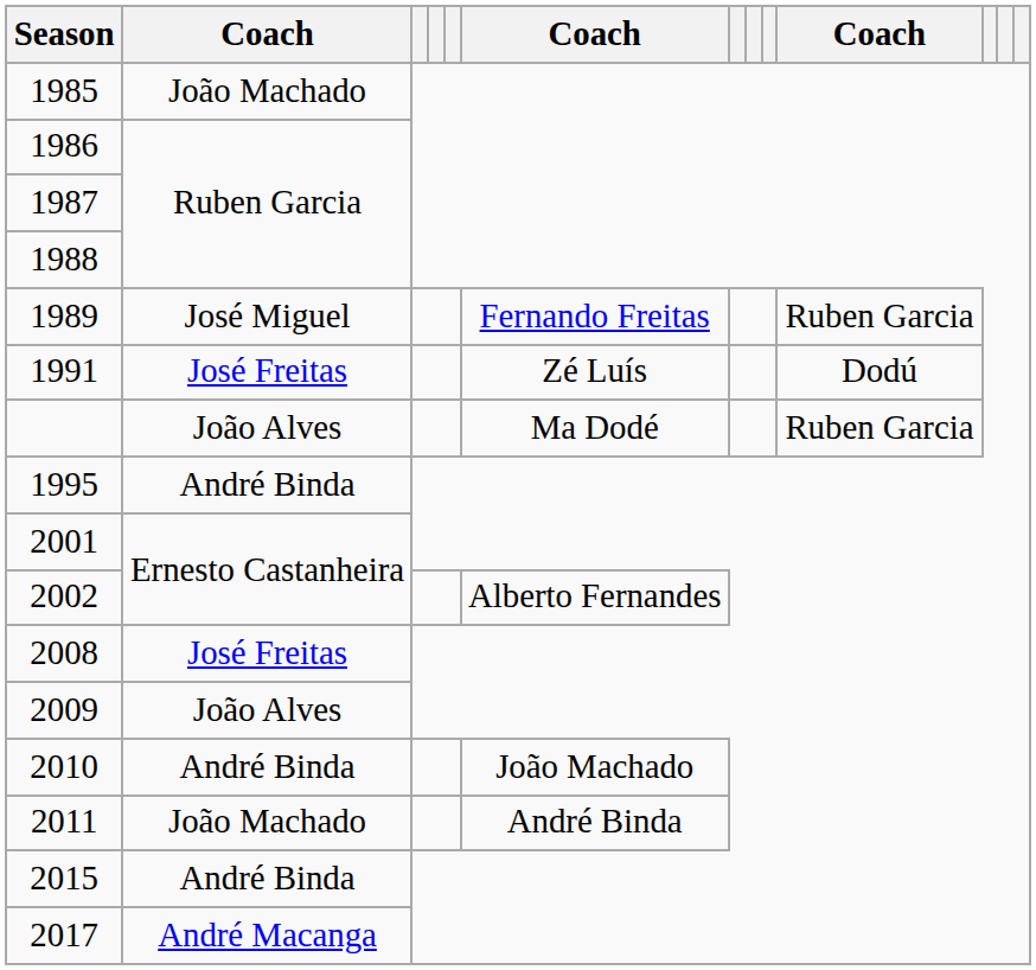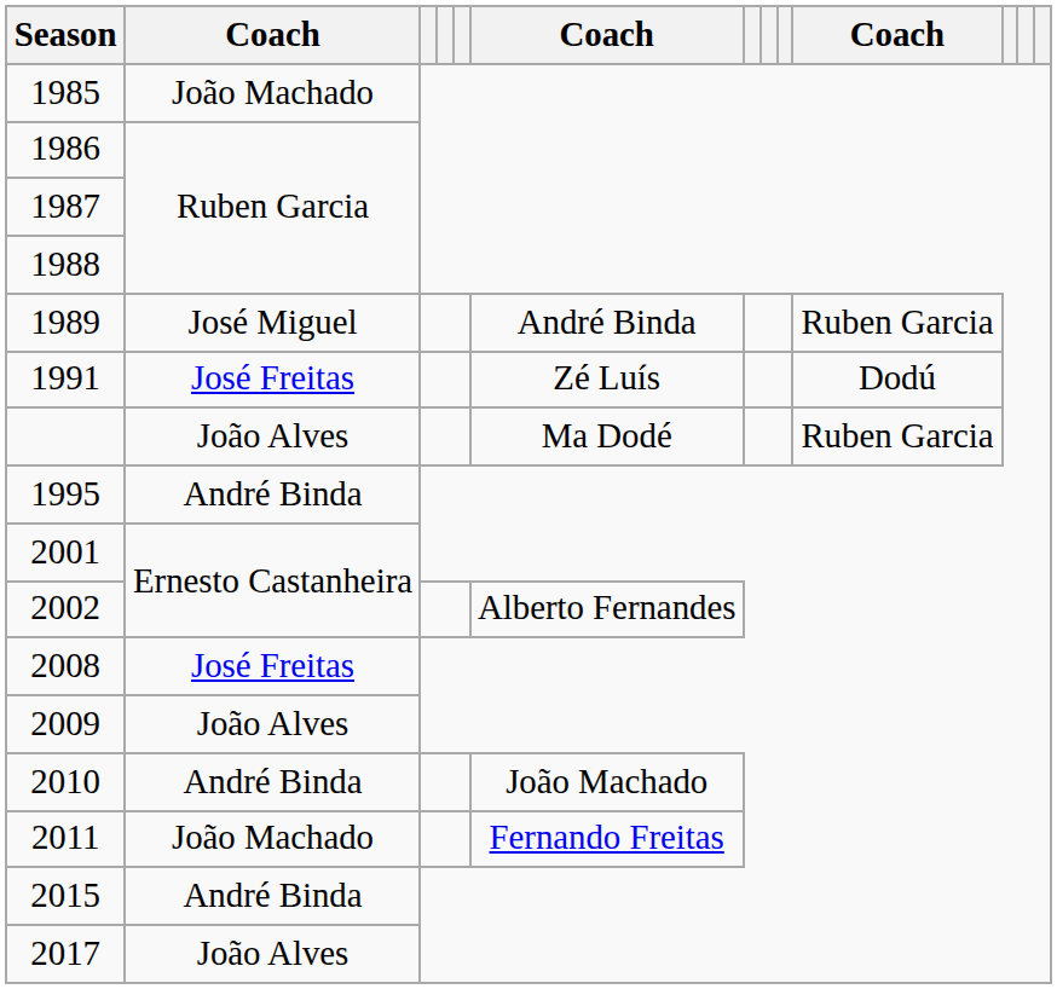 <table class="wikitable" style="text-align:center; font-size:90%">
 <tr>
 <th>Season</th>
 <th>Coach</th>
 <th></th>
 <th></th>
 <th></th>
 <th>Coach</th>
 <th></th>
 <th></th>
 <th></th>
 <th>Coach</th>
 <th></th>
 <th></th>
 <th></th>
 </tr>
 <tr>
 <td>1985</td>
 <td> João Machado</td>
 </tr>
 <tr>
 <td>1986</td>
 <td rowspan=3> Ruben Garcia</td>
 </tr>
 <tr>
 <td>1987</td>
 </tr>
 <tr>
 <td>1988</td>
 </tr>
 <tr>
 <td>1989</td>
 <td> José Miguel</td>
 <td colspan=3></td>
-<td> <a href='#'>Fernando Freitas</a></td>
+<td> André Binda</td>
 <td colspan=3></td>
 <td> Ruben Garcia</td>
 </tr>
 <tr>
 <td>1991</td>
 <td> <a href='#'>José Freitas</a></td>
 <td colspan=3></td>
 <td> Zé Luís</td>
 <td colspan=3></td>
 <td> Dodú</td>
 </tr>
 <tr>
 <td></td>
 <td> João Alves</td>
 <td colspan=3></td>
 <td> Ma Dodé</td>
 <td colspan=3></td>
 <td> Ruben Garcia</td>
 </tr>
 <tr>
 <td>1995</td>
 <td> André Binda</td>
 </tr>
 <tr>
 <td>2001</td>
 <td rowspan=2> Ernesto Castanheira</td>
 </tr>
 <tr>
 <td>2002</td>
 <td colspan=3></td>
 <td> Alberto Fernandes</td>
 </tr>
 <tr>
 <td>2008</td>
 <td> <a href='#'>José Freitas</a></td>
 </tr>
 <tr>
 <td>2009</td>
 <td> João Alves</td>
 </tr>
 <tr>
 <td>2010</td>
 <td> André Binda</td>
 <td colspan=3></td>
 <td> João Machado</td>
 </tr>
 <tr>
 <td>2011</td>
 <td> João Machado</td>
 <td colspan=3></td>
-<td> André Binda</td>
+<td> <a href='#'>Fernando Freitas</a></td>
 </tr>
 <tr>
 <td>2015</td>
 <td> André Binda</td>
 </tr>
 <tr>
 <td>2017</td>
-<td> <a href='#'>André Macanga</a></td>
+<td> João Alves</td>
 </tr>
 </table>
